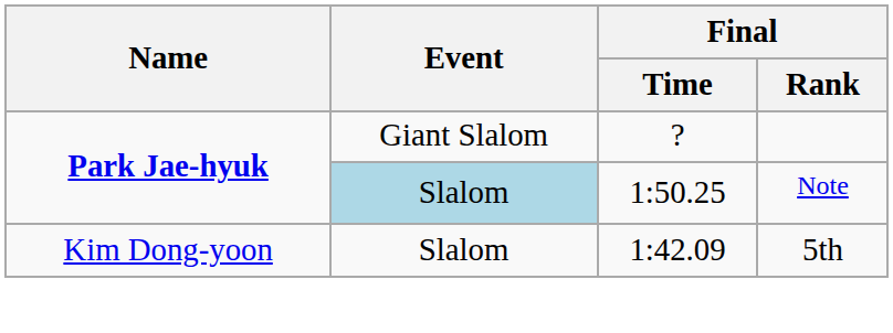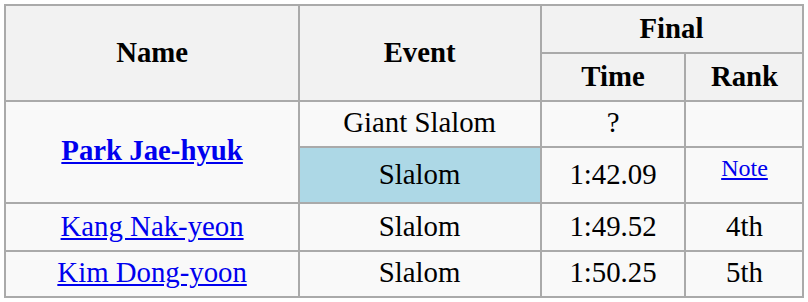 <table class="wikitable" style="font-size:90%; text-align:center; width:400px">
 <tr>
 <th rowspan=2>Name</th>
 <th rowspan=2>Event</th>
 <th colspan=2>Final</th>
 </tr>
 <tr>
 <th>Time</th>
 <th>Rank</th>
 </tr>
 <tr>
 <td rowspan=2><strong><a href='#'>Park Jae-hyuk</a></strong></td>
 <td>Giant Slalom</td>
 <td>?</td>
 <td></td>
 </tr>
 <tr>
 <td style="background: lightblue;">Slalom</td>
-<td>1:50.25</td>
+<td>1:42.09</td>
 <td><sup><a href='#'>Note</a></sup></td>
+</tr>
+<tr>
+<td><a href='#'>Kang Nak-yeon</a></td>
+<td>Slalom</td>
+<td>1:49.52</td>
+<td>4th</td>
 </tr>
 <tr>
 <td><a href='#'>Kim Dong-yoon</a></td>
 <td>Slalom</td>
-<td>1:42.09</td>
+<td>1:50.25</td>
 <td>5th</td>
 </tr>
 </table>
